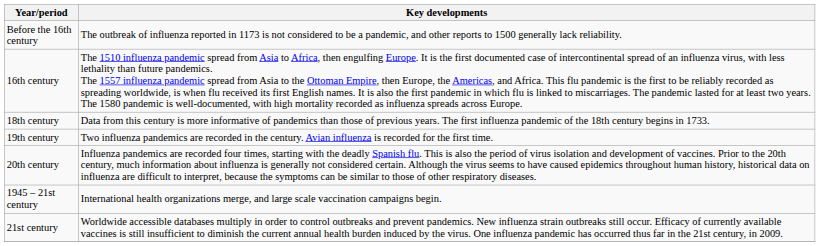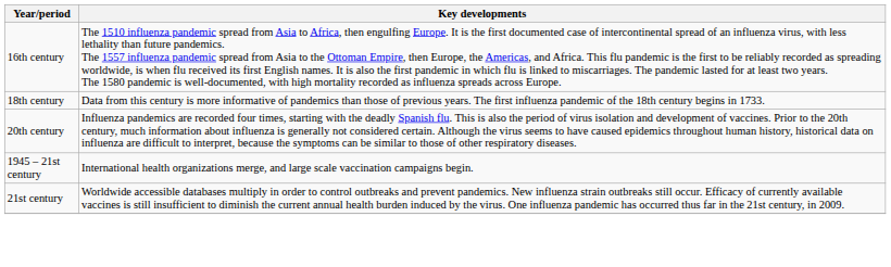 <table class="sortable wikitable">
 <tr>
 <th>Year/period</th>
 <th>Key developments</th>
-</tr>
-<tr>
-<td>Before the 16th century</td>
-<td>The outbreak of influenza reported in 1173 is not considered to be a pandemic, and other reports to 1500 generally lack reliability.</td>
 </tr>
 <tr>
 <td 16th Century>16th century</td>
 <td>The <a href='#'>1510 influenza pandemic</a> spread from <a href='#'>Asia</a> to <a href='#'>Africa</a>, then engulfing <a href='#'>Europe</a>. It is the first documented case of intercontinental spread of an influenza virus, with less lethality than future pandemics.<br>The <a href='#'>1557 influenza pandemic</a> spread from Asia to the <a href='#'>Ottoman Empire</a>, then Europe, the <a href='#'>Americas</a>, and Africa. This flu pandemic is the first to be reliably recorded as spreading worldwide,  is when flu received its first English names. It is also the first pandemic in which flu is linked to miscarriages. The pandemic lasted for at least two years.<br>The 1580 pandemic is well-documented, with high mortality recorded as influenza spreads across Europe.</td>
 </tr>
 <tr>
 <td>18th century</td>
 <td>Data from this century is more informative of pandemics than those of previous years. The first influenza pandemic of the 18th century begins in 1733.</td>
-</tr>
-<tr>
-<td>19th century</td>
-<td>Two influenza pandemics are recorded in the century. <a href='#'>Avian influenza</a> is recorded for the first time.</td>
 </tr>
 <tr>
 <td>20th century</td>
 <td>Influenza pandemics are recorded four times, starting with the deadly <a href='#'>Spanish flu</a>. This is also the period of virus isolation and development of vaccines. Prior to the 20th century, much information about influenza is generally not considered certain. Although the virus seems to have caused epidemics throughout human history, historical data on influenza are difficult to interpret, because the symptoms can be similar to those of other respiratory diseases.</td>
 </tr>
 <tr>
 <td>1945 – 21st century</td>
 <td>International health organizations merge, and large scale vaccination campaigns begin.</td>
 </tr>
 <tr>
 <td>21st century</td>
 <td>Worldwide accessible databases multiply in order to control outbreaks and prevent pandemics. New influenza strain outbreaks still occur. Efficacy of currently available vaccines is still insufficient to diminish the current annual health burden induced by the virus. One influenza pandemic has occurred thus far in the 21st century, in 2009.</td>
 </tr>
 <tr>
 </tr>
 </table>
